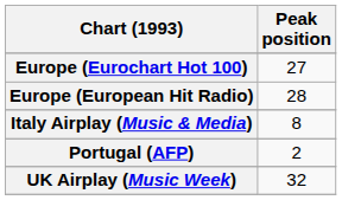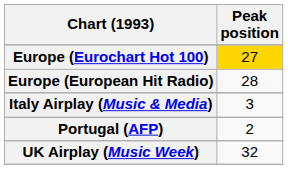 <table class="wikitable sortable plainrowheaders" style="text-align:center">
 <tr>
 <th>Chart (1993)</th>
 <th>Peak<br>position</th>
 </tr>
 <tr>
 </tr>
 <tr>
 </tr>
 <tr>
 <th scope="row">Europe (<a href='#'>Eurochart Hot 100</a>)</th>
-<td>27</td>
+<td style="background: gold;">27</td>
 </tr>
 <tr>
 <th scope="row">Europe (European Hit Radio)</th>
 <td>28</td>
 </tr>
 <tr>
 </tr>
 <tr>
 <th scope="row">Italy Airplay (<em><a href='#'>Music & Media</a></em>)</th>
-<td>8</td>
+<td>3</td>
 </tr>
 <tr>
 </tr>
 <tr>
 <th scope="row">Portugal (<a href='#'>AFP</a>)</th>
 <td>2</td>
 </tr>
 <tr>
 </tr>
 <tr>
 </tr>
 <tr>
 <th scope="row">UK Airplay (<em><a href='#'>Music Week</a></em>)</th>
 <td>32</td>
 </tr>
 <tr>
 </tr>
 </table>
